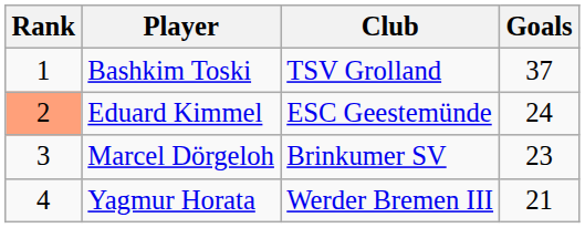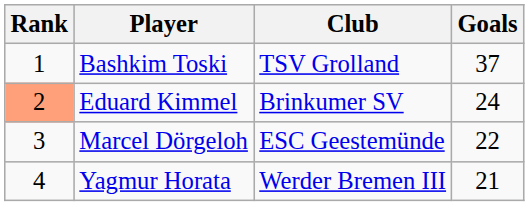 <table class="wikitable" style="text-align:center">
 <tr>
 <th>Rank</th>
 <th>Player</th>
 <th>Club</th>
 <th>Goals</th>
 </tr>
 <tr>
 <td>1</td>
 <td align="left"> <a href='#'>Bashkim Toski</a></td>
 <td align="left"><a href='#'>TSV Grolland</a></td>
 <td>37</td>
 </tr>
 <tr>
 <td style="background: lightsalmon;">2</td>
 <td align="left"> <a href='#'>Eduard Kimmel</a></td>
-<td align="left"><a href='#'>ESC Geestemünde</a></td>
+<td align="left"><a href='#'>Brinkumer SV</a></td>
 <td>24</td>
 </tr>
 <tr>
 <td>3</td>
 <td align="left"> <a href='#'>Marcel Dörgeloh</a></td>
-<td align="left"><a href='#'>Brinkumer SV</a></td>
-<td>23</td>
+<td align="left"><a href='#'>ESC Geestemünde</a></td>
+<td>22</td>
 </tr>
 <tr>
 <td>4</td>
 <td align="left"> <a href='#'>Yagmur Horata</a></td>
 <td align="left"><a href='#'>Werder Bremen III</a></td>
 <td>21</td>
 </tr>
 </table>
